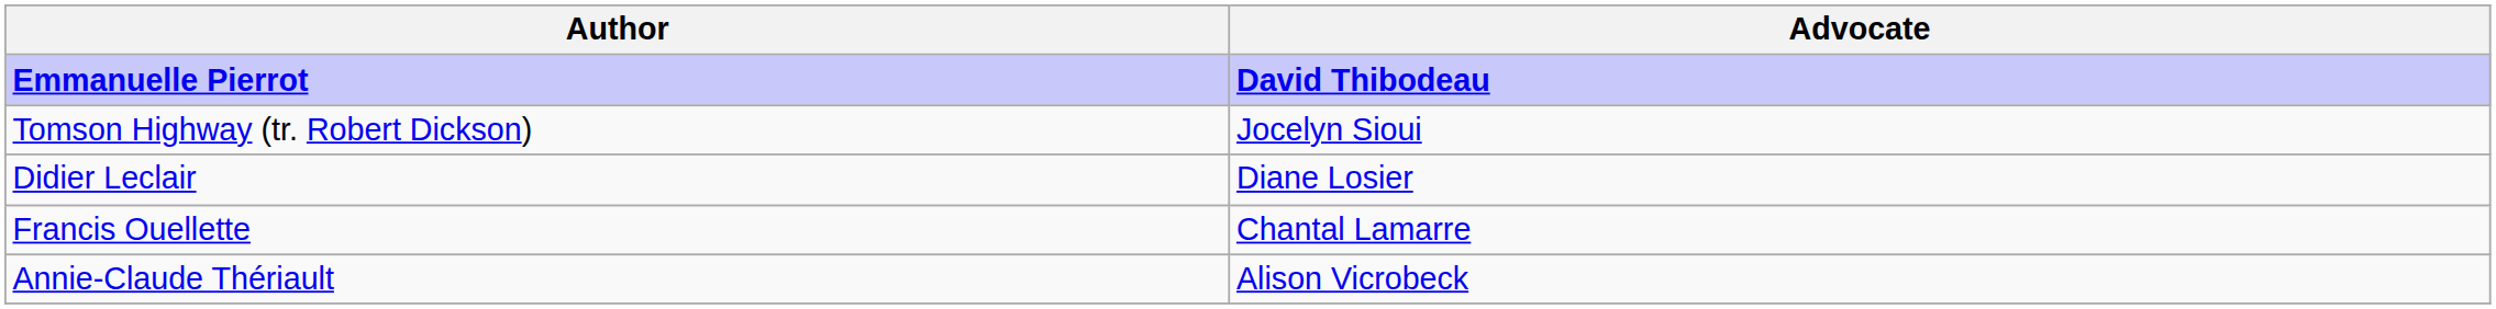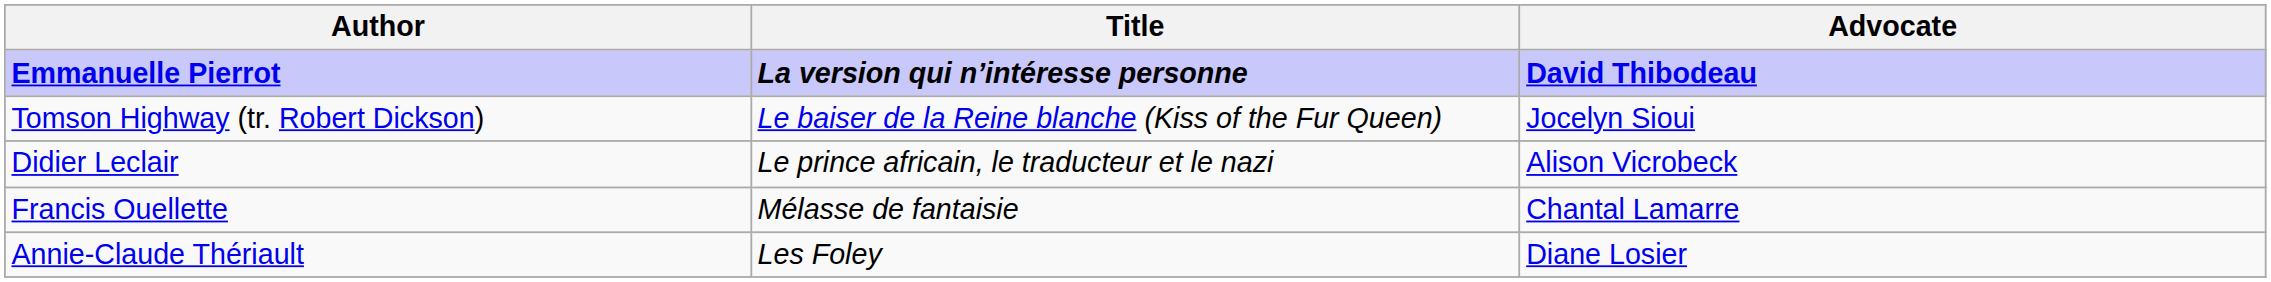 <table class="wikitable" style="width:100%;">
 <tr>
 <th width=33%>Author</th>
+<th width=34%>Title</th>
 <th width=34%>Advocate</th>
 </tr>
 <tr>
 <td style="background:#C8C8FA"><strong><a href='#'>Emmanuelle Pierrot</a></strong></td>
+<td style="background:#C8C8FA"><strong><em>La version qui n’intéresse personne</em></strong></td>
 <td style="background:#C8C8FA"><strong> <a href='#'>David Thibodeau</a></strong></td>
 </tr>
 <tr>
 <td><a href='#'>Tomson Highway</a> (tr. <a href='#'>Robert Dickson</a>)</td>
+<td><em><a href='#'>Le baiser de la Reine blanche</a> (Kiss of the Fur Queen)</em></td>
 <td><a href='#'>Jocelyn Sioui</a></td>
 </tr>
 <tr>
 <td><a href='#'>Didier Leclair</a></td>
-<td><a href='#'>Diane Losier</a></td>
+<td><em>Le prince africain, le traducteur et le nazi</em></td>
+<td><a href='#'>Alison Vicrobeck</a></td>
 </tr>
 <tr>
 <td><a href='#'>Francis Ouellette</a></td>
+<td><em>Mélasse de fantaisie</em></td>
 <td><a href='#'>Chantal Lamarre</a></td>
 </tr>
 <tr>
 <td><a href='#'>Annie-Claude Thériault</a></td>
-<td><a href='#'>Alison Vicrobeck</a></td>
+<td><em>Les Foley</em></td>
+<td><a href='#'>Diane Losier</a></td>
 </tr>
 </table>
